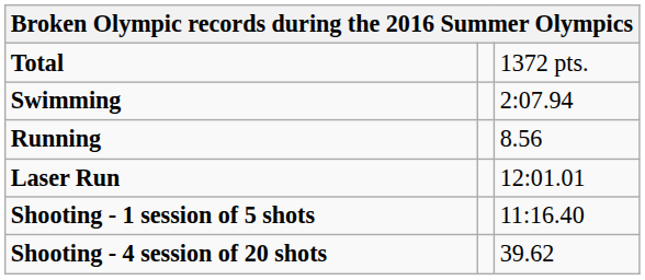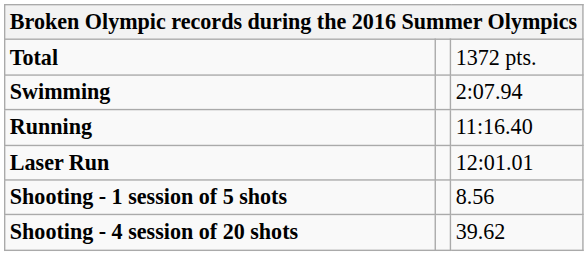 <table class="wikitable">
 <tr>
 <th colspan="5">Broken Olympic records during the 2016 Summer Olympics</th>
 </tr>
 <tr>
 <td><strong>Total</strong></td>
 <td></td>
 <td>1372 pts.</td>
 </tr>
 <tr>
 <td><strong>Swimming</strong></td>
 <td></td>
 <td>2:07.94</td>
 </tr>
 <tr>
 <td><strong>Running</strong></td>
 <td></td>
-<td>8.56</td>
+<td>11:16.40</td>
 </tr>
 <tr>
 <td><strong>Laser Run</strong></td>
 <td></td>
 <td>12:01.01</td>
 </tr>
 <tr>
 <td><strong>Shooting - 1 session of 5 shots</strong></td>
 <td></td>
-<td>11:16.40</td>
+<td>8.56</td>
 </tr>
 <tr>
 <td><strong>Shooting - 4 session of 20 shots</strong></td>
 <td></td>
 <td>39.62</td>
 </tr>
 </table>
